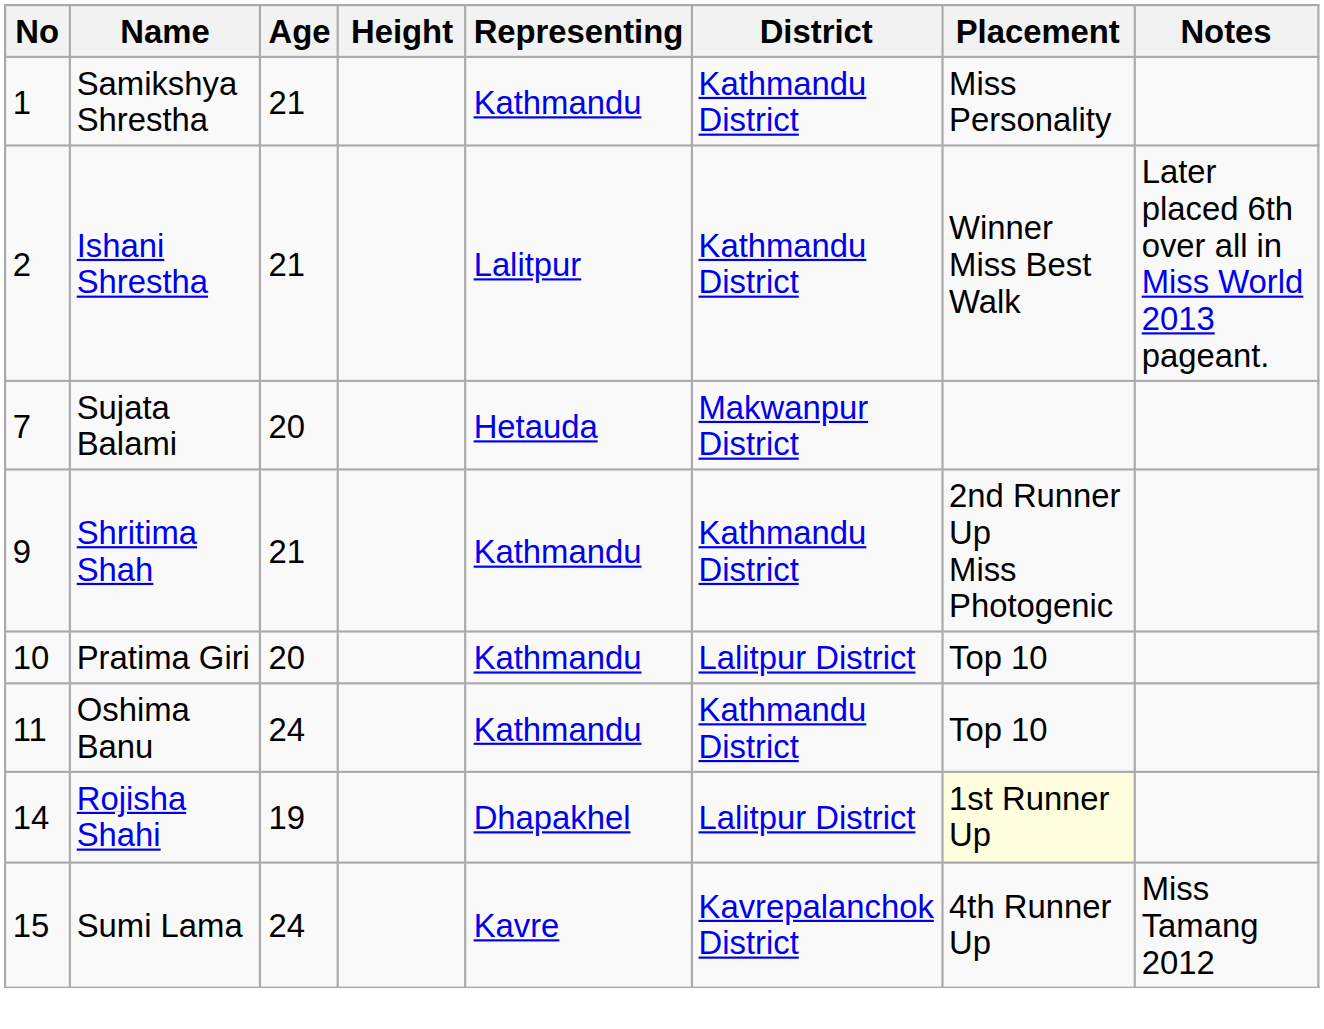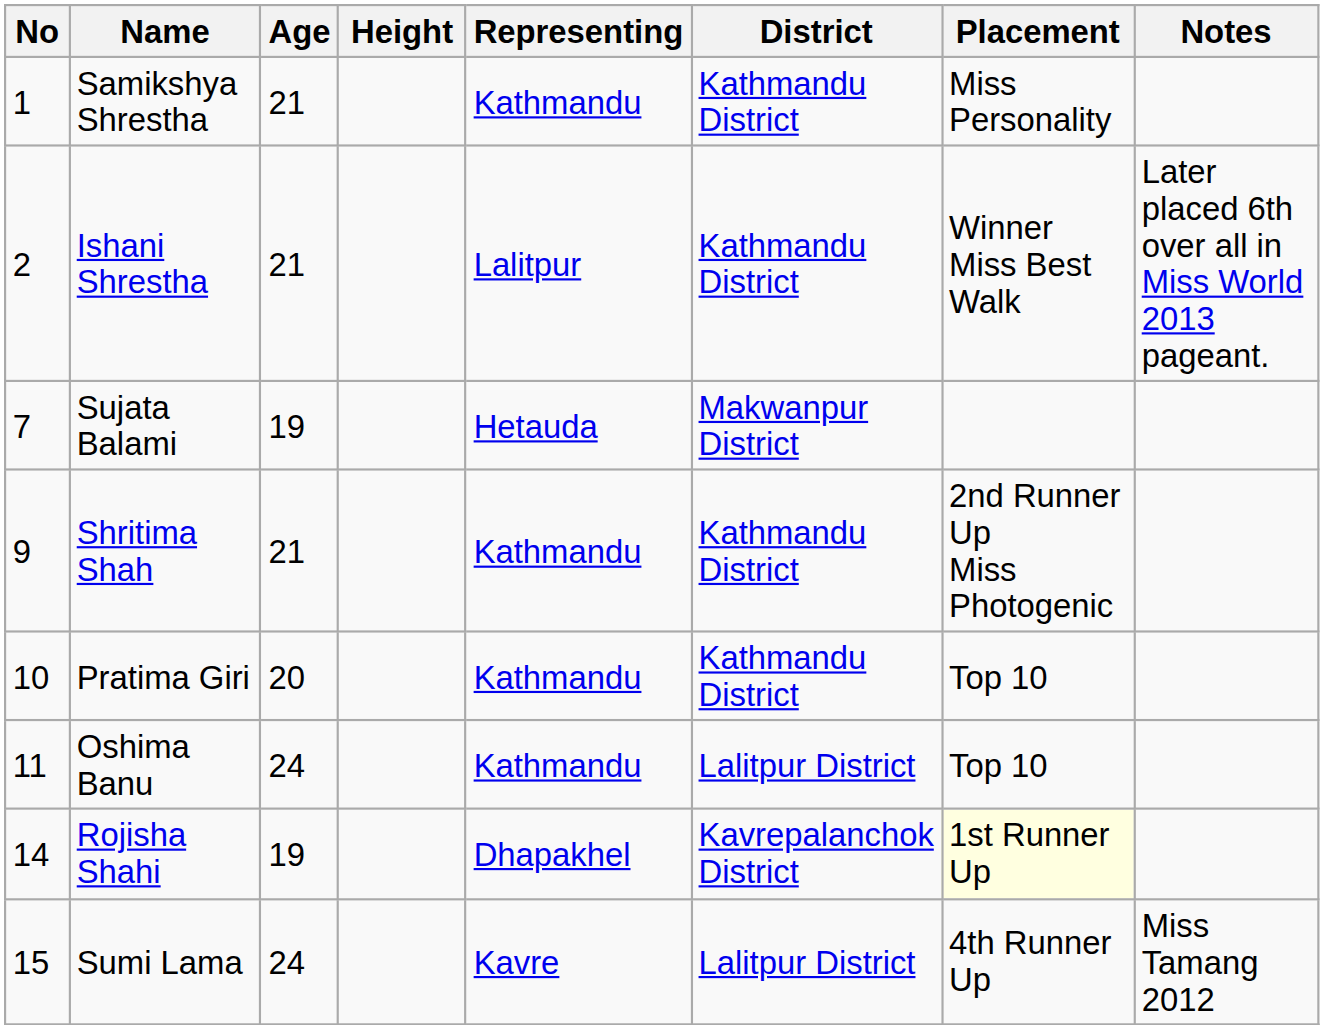 <table class="wikitable sortable" style="font-size: 95%;">
 <tr>
 <th width="05%">No</th>
 <th width="15%">Name</th>
 <th width="05%">Age</th>
 <th width="10%">Height</th>
 <th width="15%">Representing</th>
 <th width="15%">District</th>
 <th width="15%">Placement</th>
 <th width="15%">Notes</th>
 </tr>
 <tr>
 <td>1</td>
 <td>Samikshya Shrestha</td>
 <td>21</td>
 <td></td>
 <td><a href='#'>Kathmandu</a></td>
 <td><a href='#'>Kathmandu District</a></td>
 <td>Miss Personality</td>
 <td></td>
 </tr>
 <tr>
 <td>2</td>
 <td><a href='#'>Ishani Shrestha</a></td>
 <td>21</td>
 <td></td>
 <td><a href='#'>Lalitpur</a></td>
 <td><a href='#'>Kathmandu District</a></td>
 <td>Winner<br> Miss Best Walk</td>
 <td>Later placed 6th over all in <a href='#'>Miss World 2013</a> pageant.</td>
 </tr>
 <tr>
 <td>7</td>
 <td>Sujata Balami</td>
-<td>20</td>
+<td>19</td>
 <td></td>
 <td><a href='#'>Hetauda</a></td>
 <td><a href='#'>Makwanpur District</a></td>
 <td></td>
 <td></td>
 </tr>
 <tr>
 <td>9</td>
 <td><a href='#'>Shritima Shah</a></td>
 <td>21</td>
 <td></td>
 <td><a href='#'>Kathmandu</a></td>
 <td><a href='#'>Kathmandu District</a></td>
 <td>2nd Runner Up<br> Miss Photogenic</td>
 <td></td>
 </tr>
 <tr>
 <td>10</td>
 <td>Pratima Giri</td>
 <td>20</td>
 <td></td>
 <td><a href='#'>Kathmandu</a></td>
-<td><a href='#'>Lalitpur District</a></td>
+<td><a href='#'>Kathmandu District</a></td>
 <td>Top 10</td>
 <td></td>
 </tr>
 <tr>
 <td>11</td>
 <td>Oshima Banu</td>
 <td>24</td>
 <td></td>
 <td><a href='#'>Kathmandu</a></td>
-<td><a href='#'>Kathmandu District</a></td>
+<td><a href='#'>Lalitpur District</a></td>
 <td>Top 10</td>
 <td></td>
 </tr>
 <tr>
 <td>14</td>
 <td><a href='#'>Rojisha Shahi</a></td>
 <td>19</td>
 <td></td>
 <td><a href='#'>Dhapakhel</a></td>
-<td><a href='#'>Lalitpur District</a></td>
+<td><a href='#'>Kavrepalanchok District</a></td>
 <td style="background: lightyellow;">1st Runner Up</td>
 <td></td>
 </tr>
 <tr>
 <td>15</td>
 <td>Sumi Lama</td>
 <td>24</td>
 <td></td>
 <td><a href='#'>Kavre</a></td>
-<td><a href='#'>Kavrepalanchok District</a></td>
+<td><a href='#'>Lalitpur District</a></td>
 <td>4th Runner Up</td>
 <td>Miss Tamang 2012</td>
 </tr>
 <tr>
 </tr>
 </table>
